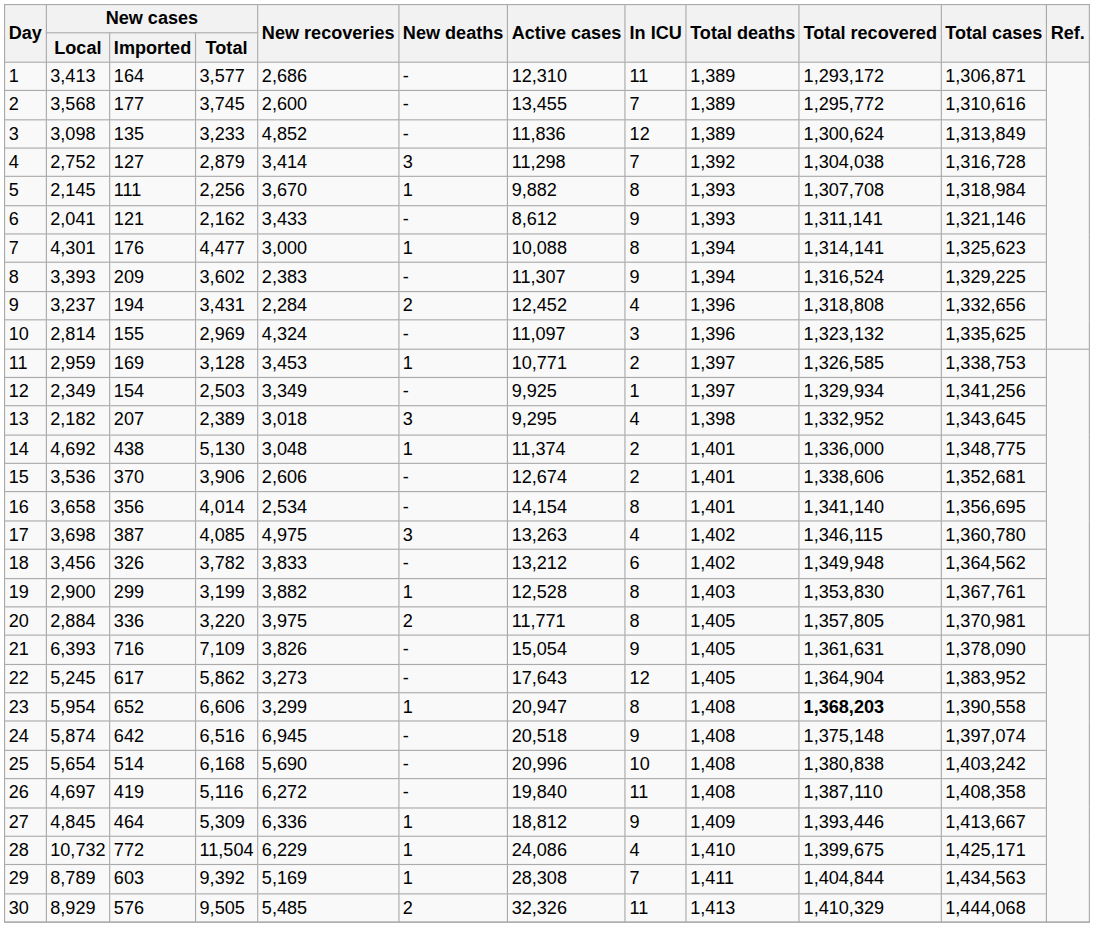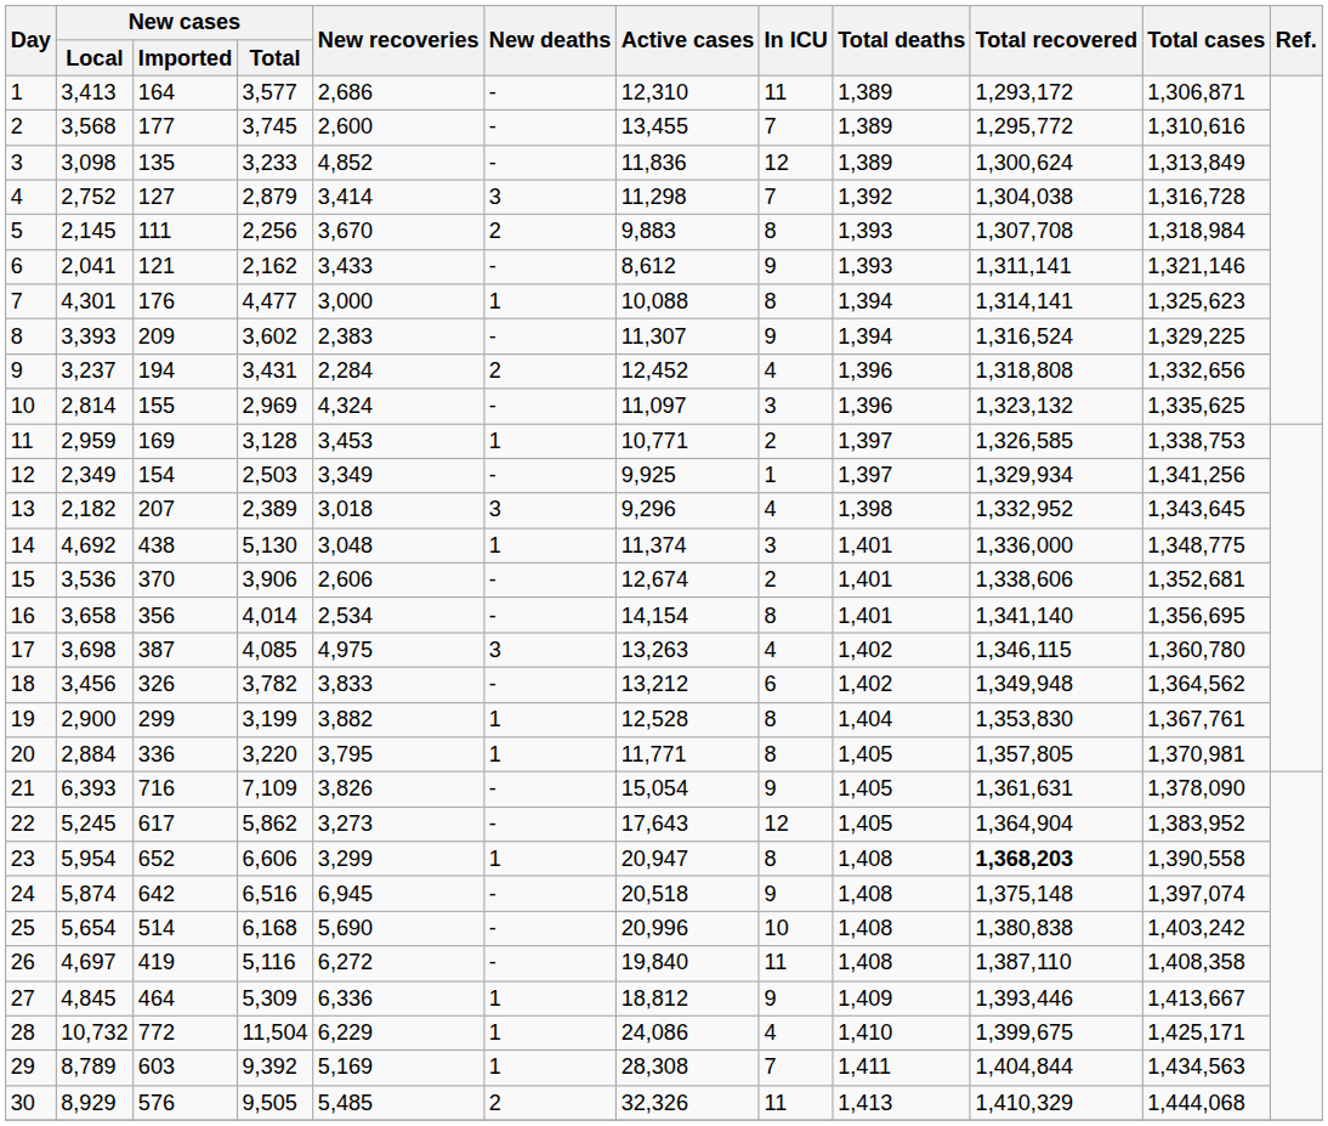 <table class="wikitable">
 <tr>
 <th rowspan="2">Day</th>
 <th colspan="3">New cases</th>
 <th rowspan="2">New recoveries</th>
 <th rowspan="2">New deaths</th>
 <th rowspan="2">Active cases</th>
 <th rowspan="2">In ICU</th>
 <th rowspan="2">Total deaths</th>
 <th rowspan="2">Total recovered</th>
 <th rowspan="2">Total cases</th>
 <th rowspan="2">Ref.</th>
 </tr>
 <tr>
 <th>Local</th>
 <th>Imported</th>
 <th>Total</th>
 </tr>
 <tr>
 <td>1</td>
 <td>3,413</td>
 <td>164</td>
 <td>3,577</td>
 <td>2,686</td>
 <td>-</td>
 <td>12,310</td>
 <td>11</td>
 <td>1,389</td>
 <td>1,293,172</td>
 <td>1,306,871</td>
 <td rowspan="10"></td>
 </tr>
 <tr>
 <td>2</td>
 <td>3,568</td>
 <td>177</td>
 <td>3,745</td>
 <td>2,600</td>
 <td>-</td>
 <td>13,455</td>
 <td>7</td>
 <td>1,389</td>
 <td>1,295,772</td>
 <td>1,310,616</td>
 </tr>
 <tr>
 <td>3</td>
 <td>3,098</td>
 <td>135</td>
 <td>3,233</td>
 <td>4,852</td>
 <td>-</td>
 <td>11,836</td>
 <td>12</td>
 <td>1,389</td>
 <td>1,300,624</td>
 <td>1,313,849</td>
 </tr>
 <tr>
 <td>4</td>
 <td>2,752</td>
 <td>127</td>
 <td>2,879</td>
 <td>3,414</td>
 <td>3</td>
 <td>11,298</td>
 <td>7</td>
 <td>1,392</td>
 <td>1,304,038</td>
 <td>1,316,728</td>
 </tr>
 <tr>
 <td>5</td>
 <td>2,145</td>
 <td>111</td>
 <td>2,256</td>
 <td>3,670</td>
-<td>1</td>
-<td>9,882</td>
+<td>2</td>
+<td>9,883</td>
 <td>8</td>
 <td>1,393</td>
 <td>1,307,708</td>
 <td>1,318,984</td>
 </tr>
 <tr>
 <td>6</td>
 <td>2,041</td>
 <td>121</td>
 <td>2,162</td>
 <td>3,433</td>
 <td>-</td>
 <td>8,612</td>
 <td>9</td>
 <td>1,393</td>
 <td>1,311,141</td>
 <td>1,321,146</td>
 </tr>
 <tr>
 <td>7</td>
 <td>4,301</td>
 <td>176</td>
 <td>4,477</td>
 <td>3,000</td>
 <td>1</td>
 <td>10,088</td>
 <td>8</td>
 <td>1,394</td>
 <td>1,314,141</td>
 <td>1,325,623</td>
 </tr>
 <tr>
 <td>8</td>
 <td>3,393</td>
 <td>209</td>
 <td>3,602</td>
 <td>2,383</td>
 <td>-</td>
 <td>11,307</td>
 <td>9</td>
 <td>1,394</td>
 <td>1,316,524</td>
 <td>1,329,225</td>
 </tr>
 <tr>
 <td>9</td>
 <td>3,237</td>
 <td>194</td>
 <td>3,431</td>
 <td>2,284</td>
 <td>2</td>
 <td>12,452</td>
 <td>4</td>
 <td>1,396</td>
 <td>1,318,808</td>
 <td>1,332,656</td>
 </tr>
 <tr>
 <td>10</td>
 <td>2,814</td>
 <td>155</td>
 <td>2,969</td>
 <td>4,324</td>
 <td>-</td>
 <td>11,097</td>
 <td>3</td>
 <td>1,396</td>
 <td>1,323,132</td>
 <td>1,335,625</td>
 </tr>
 <tr>
 <td>11</td>
 <td>2,959</td>
 <td>169</td>
 <td>3,128</td>
 <td>3,453</td>
 <td>1</td>
 <td>10,771</td>
 <td>2</td>
 <td>1,397</td>
 <td>1,326,585</td>
 <td>1,338,753</td>
 <td rowspan="10"></td>
 </tr>
 <tr>
 <td>12</td>
 <td>2,349</td>
 <td>154</td>
 <td>2,503</td>
 <td>3,349</td>
 <td>-</td>
 <td>9,925</td>
 <td>1</td>
 <td>1,397</td>
 <td>1,329,934</td>
 <td>1,341,256</td>
 </tr>
 <tr>
 <td>13</td>
 <td>2,182</td>
 <td>207</td>
 <td>2,389</td>
 <td>3,018</td>
 <td>3</td>
-<td>9,295</td>
+<td>9,296</td>
 <td>4</td>
 <td>1,398</td>
 <td>1,332,952</td>
 <td>1,343,645</td>
 </tr>
 <tr>
 <td>14</td>
 <td>4,692</td>
 <td>438</td>
 <td>5,130</td>
 <td>3,048</td>
 <td>1</td>
 <td>11,374</td>
-<td>2</td>
+<td>3</td>
 <td>1,401</td>
 <td>1,336,000</td>
 <td>1,348,775</td>
 </tr>
 <tr>
 <td>15</td>
 <td>3,536</td>
 <td>370</td>
 <td>3,906</td>
 <td>2,606</td>
 <td>-</td>
 <td>12,674</td>
 <td>2</td>
 <td>1,401</td>
 <td>1,338,606</td>
 <td>1,352,681</td>
 </tr>
 <tr>
 <td>16</td>
 <td>3,658</td>
 <td>356</td>
 <td>4,014</td>
 <td>2,534</td>
 <td>-</td>
 <td>14,154</td>
 <td>8</td>
 <td>1,401</td>
 <td>1,341,140</td>
 <td>1,356,695</td>
 </tr>
 <tr>
 <td>17</td>
 <td>3,698</td>
 <td>387</td>
 <td>4,085</td>
 <td>4,975</td>
 <td>3</td>
 <td>13,263</td>
 <td>4</td>
 <td>1,402</td>
 <td>1,346,115</td>
 <td>1,360,780</td>
 </tr>
 <tr>
 <td>18</td>
 <td>3,456</td>
 <td>326</td>
 <td>3,782</td>
 <td>3,833</td>
 <td>-</td>
 <td>13,212</td>
 <td>6</td>
 <td>1,402</td>
 <td>1,349,948</td>
 <td>1,364,562</td>
 </tr>
 <tr>
 <td>19</td>
 <td>2,900</td>
 <td>299</td>
 <td>3,199</td>
 <td>3,882</td>
 <td>1</td>
 <td>12,528</td>
 <td>8</td>
-<td>1,403</td>
+<td>1,404</td>
 <td>1,353,830</td>
 <td>1,367,761</td>
 </tr>
 <tr>
 <td>20</td>
 <td>2,884</td>
 <td>336</td>
 <td>3,220</td>
-<td>3,975</td>
-<td>2</td>
+<td>3,795</td>
+<td>1</td>
 <td>11,771</td>
 <td>8</td>
 <td>1,405</td>
 <td>1,357,805</td>
 <td>1,370,981</td>
 </tr>
 <tr>
 <td>21</td>
 <td>6,393</td>
 <td>716</td>
 <td>7,109</td>
 <td>3,826</td>
 <td>-</td>
 <td>15,054</td>
 <td>9</td>
 <td>1,405</td>
 <td>1,361,631</td>
 <td>1,378,090</td>
 <td rowspan="10"></td>
 </tr>
 <tr>
 <td>22</td>
 <td>5,245</td>
 <td>617</td>
 <td>5,862</td>
 <td>3,273</td>
 <td>-</td>
 <td>17,643</td>
 <td>12</td>
 <td>1,405</td>
 <td>1,364,904</td>
 <td>1,383,952</td>
 </tr>
 <tr>
 <td>23</td>
 <td>5,954</td>
 <td>652</td>
 <td>6,606</td>
 <td>3,299</td>
 <td>1</td>
 <td>20,947</td>
 <td>8</td>
 <td>1,408</td>
 <td><strong>1,368,203</strong></td>
 <td>1,390,558</td>
 </tr>
 <tr>
 <td>24</td>
 <td>5,874</td>
 <td>642</td>
 <td>6,516</td>
 <td>6,945</td>
 <td>-</td>
 <td>20,518</td>
 <td>9</td>
 <td>1,408</td>
 <td>1,375,148</td>
 <td>1,397,074</td>
 </tr>
 <tr>
 <td>25</td>
 <td>5,654</td>
 <td>514</td>
 <td>6,168</td>
 <td>5,690</td>
 <td>-</td>
 <td>20,996</td>
 <td>10</td>
 <td>1,408</td>
 <td>1,380,838</td>
 <td>1,403,242</td>
 </tr>
 <tr>
 <td>26</td>
 <td>4,697</td>
 <td>419</td>
 <td>5,116</td>
 <td>6,272</td>
 <td>-</td>
 <td>19,840</td>
 <td>11</td>
 <td>1,408</td>
 <td>1,387,110</td>
 <td>1,408,358</td>
 </tr>
 <tr>
 <td>27</td>
 <td>4,845</td>
 <td>464</td>
 <td>5,309</td>
 <td>6,336</td>
 <td>1</td>
 <td>18,812</td>
 <td>9</td>
 <td>1,409</td>
 <td>1,393,446</td>
 <td>1,413,667</td>
 </tr>
 <tr>
 <td>28</td>
 <td>10,732</td>
 <td>772</td>
 <td>11,504</td>
 <td>6,229</td>
 <td>1</td>
 <td>24,086</td>
 <td>4</td>
 <td>1,410</td>
 <td>1,399,675</td>
 <td>1,425,171</td>
 </tr>
 <tr>
 <td>29</td>
 <td>8,789</td>
 <td>603</td>
 <td>9,392</td>
 <td>5,169</td>
 <td>1</td>
 <td>28,308</td>
 <td>7</td>
 <td>1,411</td>
 <td>1,404,844</td>
 <td>1,434,563</td>
 </tr>
 <tr>
 <td>30</td>
 <td>8,929</td>
 <td>576</td>
 <td>9,505</td>
 <td>5,485</td>
 <td>2</td>
 <td>32,326</td>
 <td>11</td>
 <td>1,413</td>
 <td>1,410,329</td>
 <td>1,444,068</td>
 </tr>
 <tr>
 </tr>
 </table>
